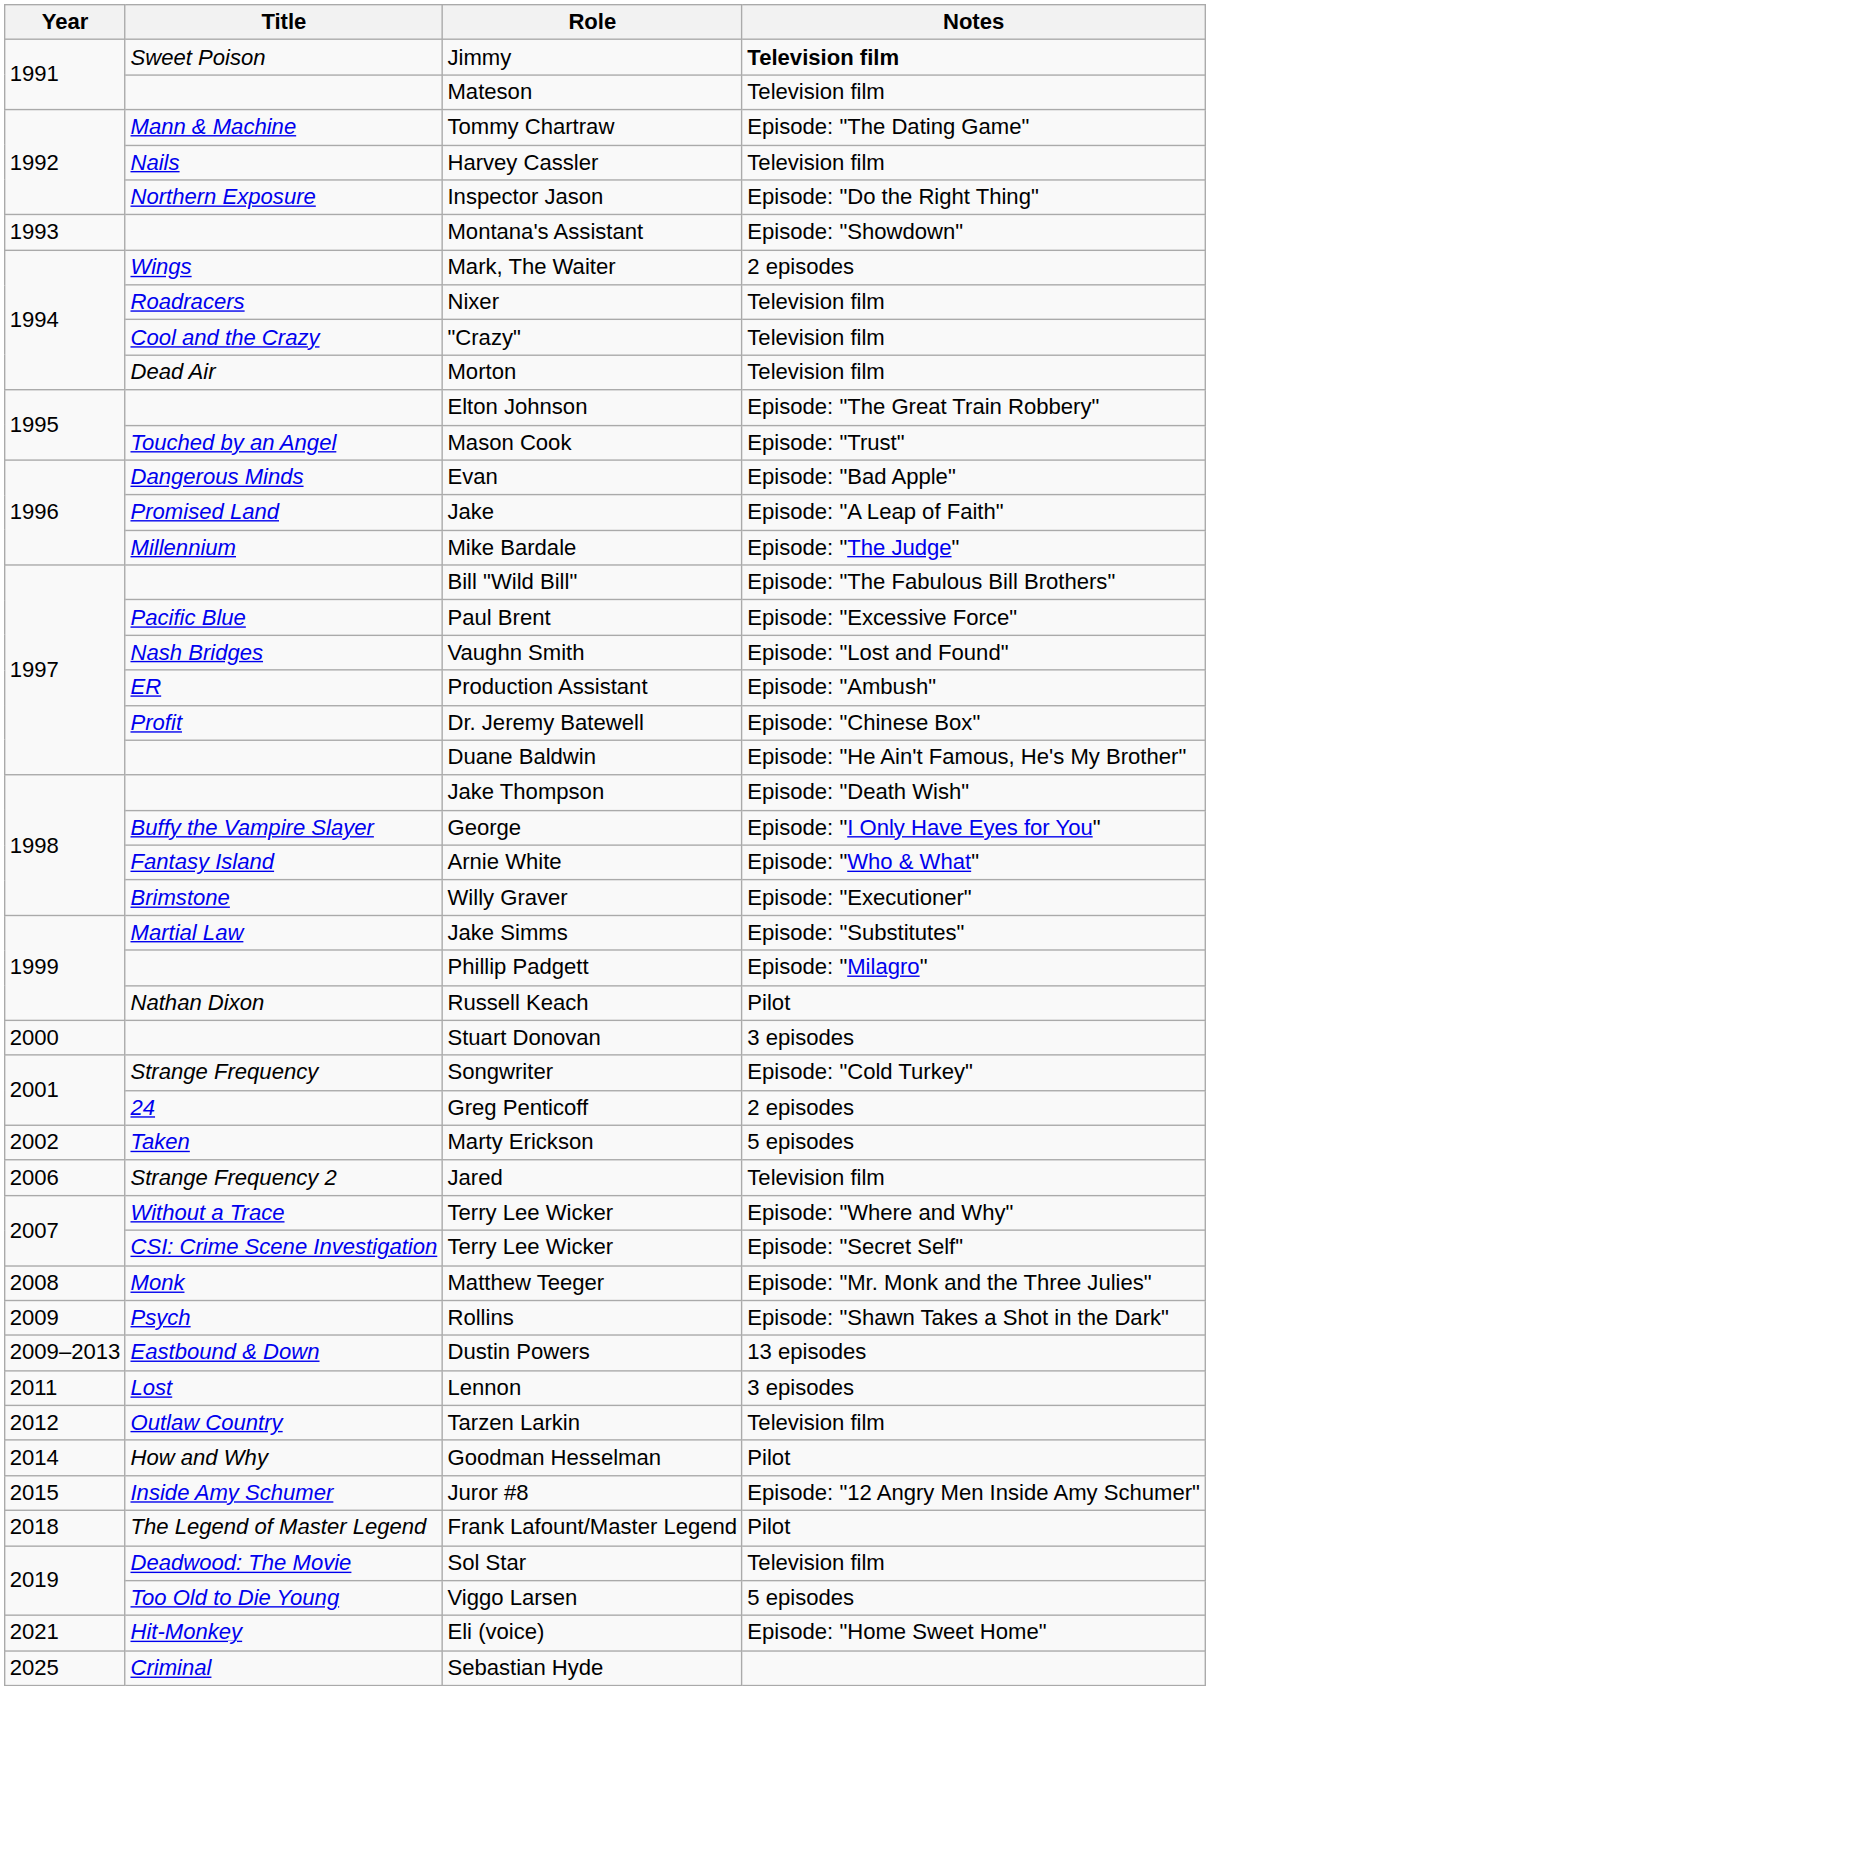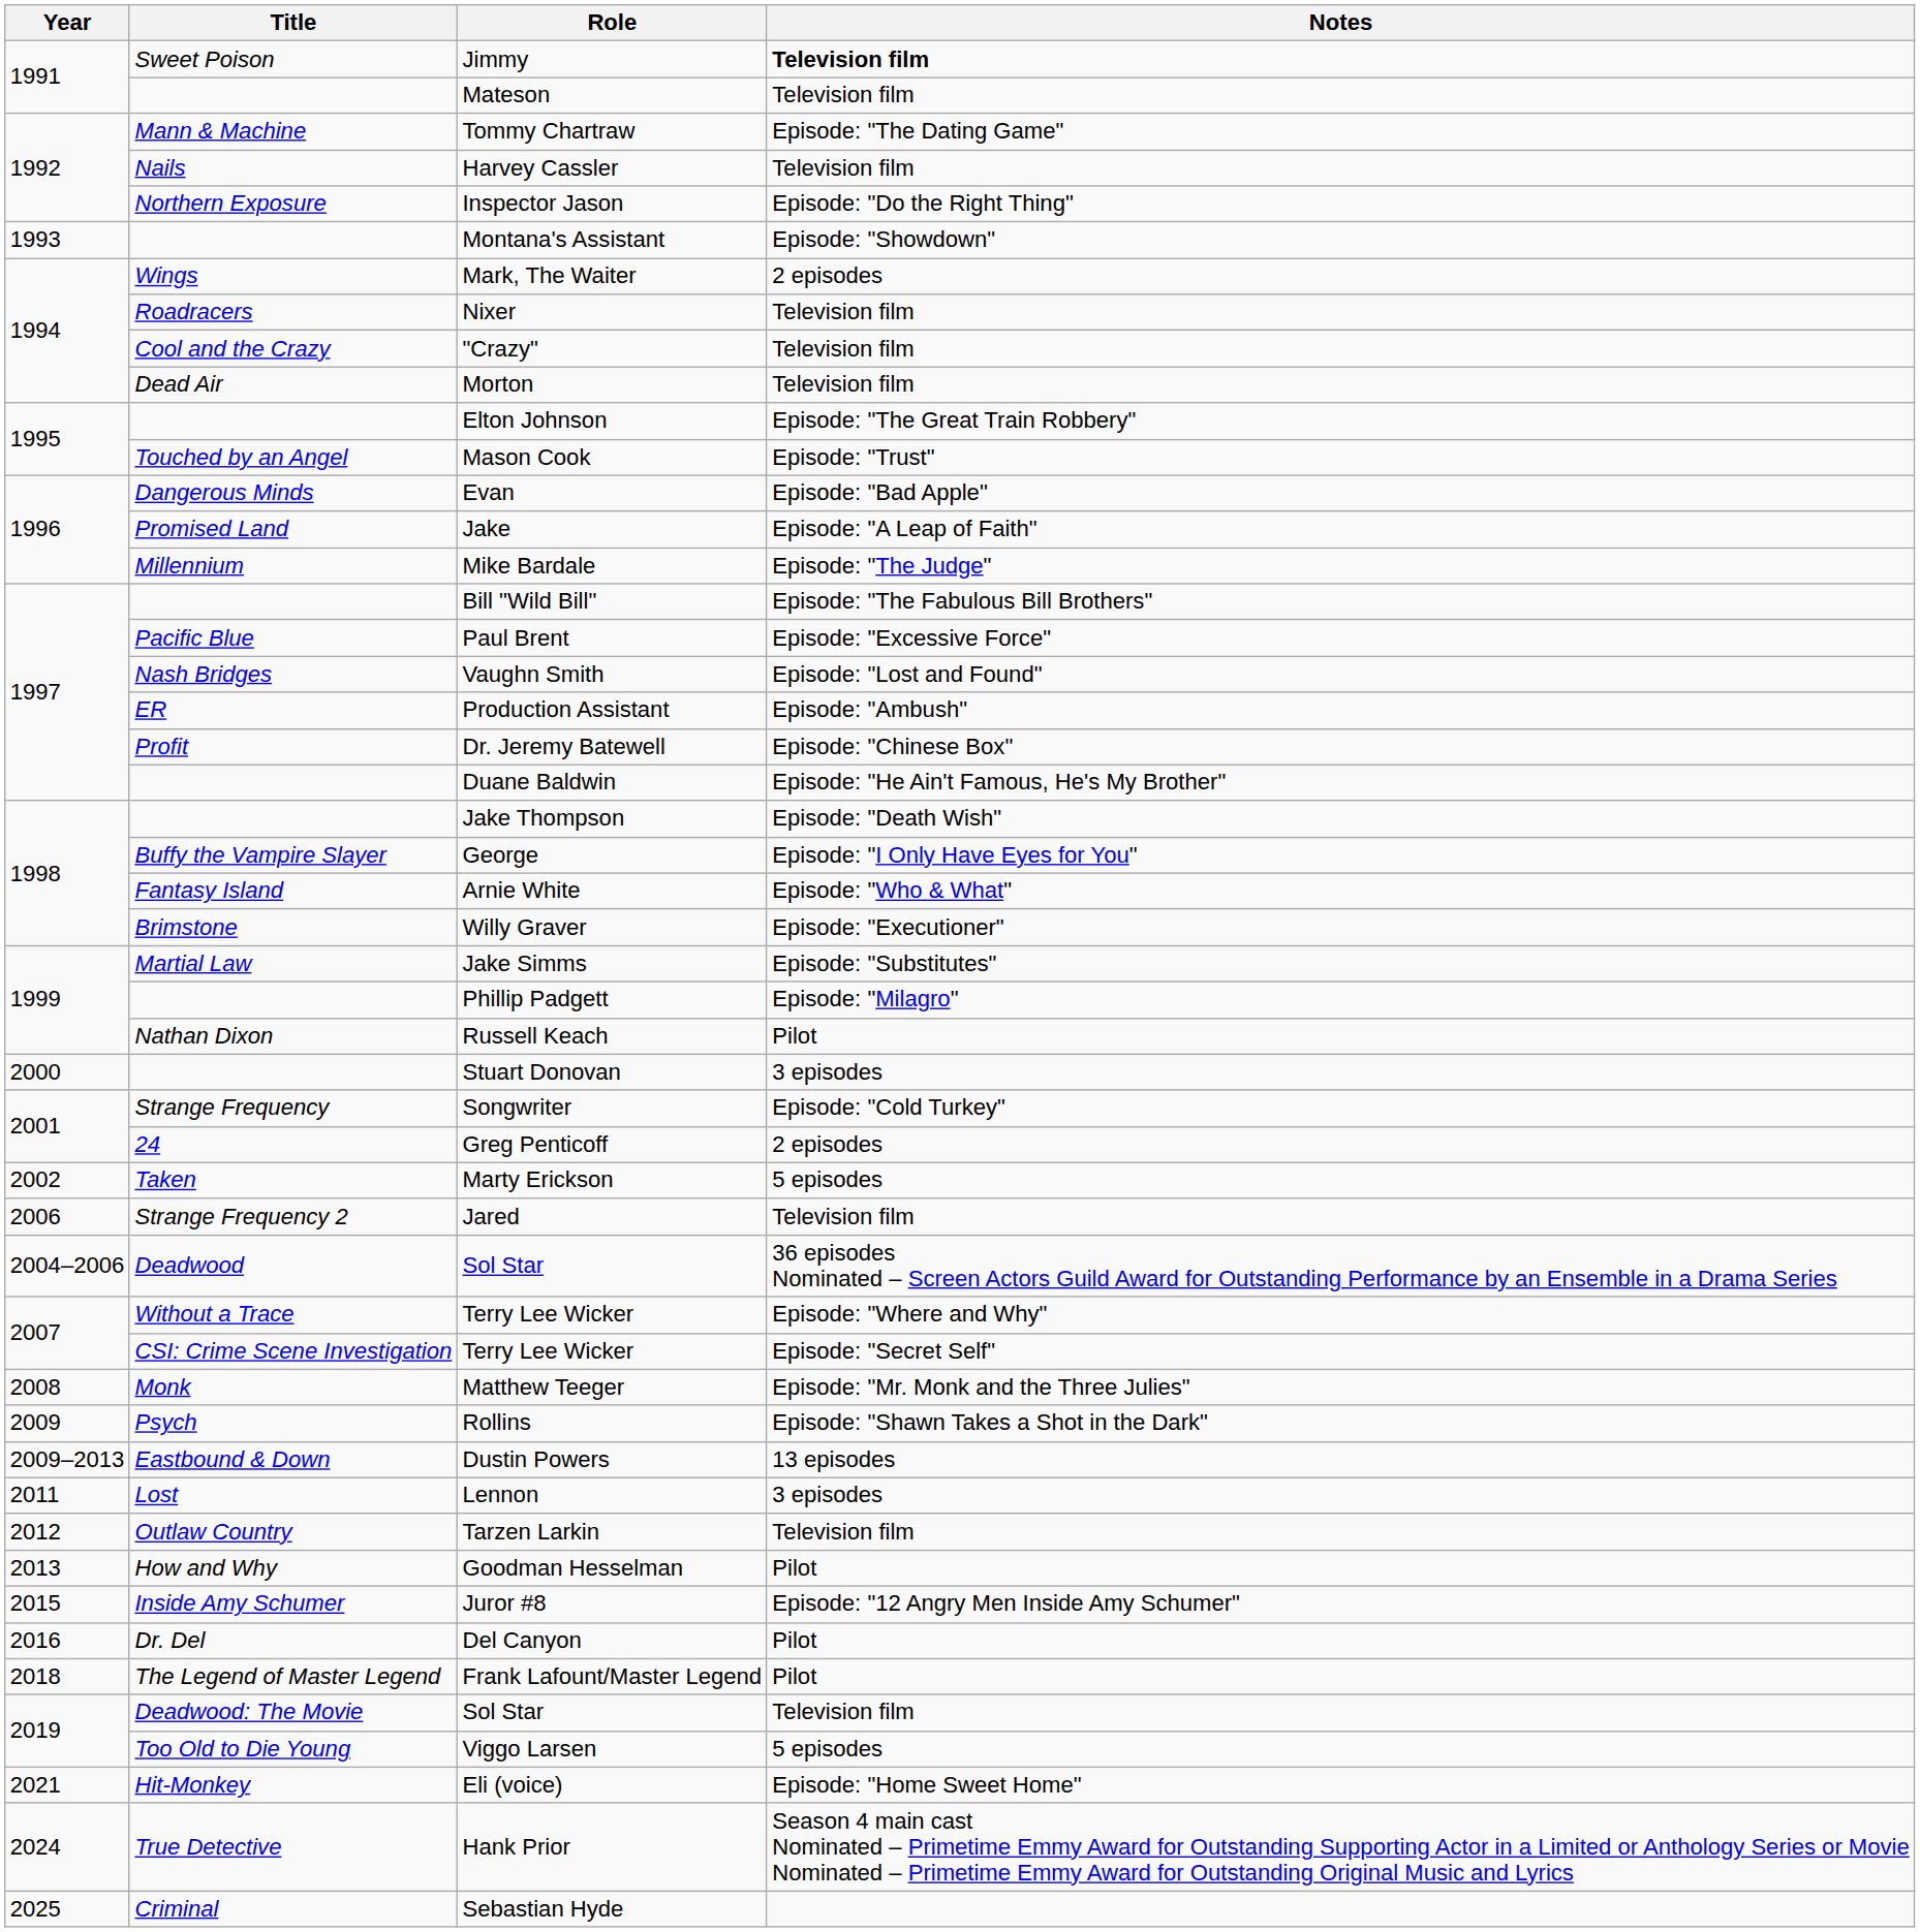 <table class="wikitable sortable">
 <tr>
 <th>Year</th>
 <th>Title</th>
 <th>Role</th>
 <th class="unsortable">Notes</th>
 </tr>
 <tr>
 <td rowspan="2">1991</td>
 <td><em>Sweet Poison</em></td>
 <td>Jimmy</td>
 <td><strong>Television film</strong></td>
 </tr>
 <tr>
 <td><em></em></td>
 <td>Mateson</td>
 <td>Television film</td>
 </tr>
 <tr>
 <td rowspan="3">1992</td>
 <td><em><a href='#'>Mann & Machine</a></em></td>
 <td>Tommy Chartraw</td>
 <td>Episode: "The Dating Game"</td>
 </tr>
 <tr>
 <td><em><a href='#'>Nails</a></em></td>
 <td>Harvey Cassler</td>
 <td>Television film</td>
 </tr>
 <tr>
 <td><em><a href='#'>Northern Exposure</a></em></td>
 <td>Inspector Jason</td>
 <td>Episode: "Do the Right Thing"</td>
 </tr>
 <tr>
 <td>1993</td>
 <td><em></em></td>
 <td>Montana's Assistant</td>
 <td>Episode: "Showdown"</td>
 </tr>
 <tr>
 <td rowspan="4">1994</td>
 <td><em><a href='#'>Wings</a></em></td>
 <td>Mark, The Waiter</td>
 <td>2 episodes</td>
 </tr>
 <tr>
 <td><em><a href='#'>Roadracers</a></em></td>
 <td>Nixer</td>
 <td>Television film</td>
 </tr>
 <tr>
 <td><em><a href='#'>Cool and the Crazy</a></em></td>
 <td>"Crazy"</td>
 <td>Television film</td>
 </tr>
 <tr>
 <td><em>Dead Air</em></td>
 <td>Morton</td>
 <td>Television film</td>
 </tr>
 <tr>
 <td rowspan="2">1995</td>
 <td><em></em></td>
 <td>Elton Johnson</td>
 <td>Episode: "The Great Train Robbery"</td>
 </tr>
 <tr>
 <td><em><a href='#'>Touched by an Angel</a></em></td>
 <td>Mason Cook</td>
 <td>Episode: "Trust"</td>
 </tr>
 <tr>
 <td rowspan="3">1996</td>
 <td><em><a href='#'>Dangerous Minds</a></em></td>
 <td>Evan</td>
 <td>Episode: "Bad Apple"</td>
 </tr>
 <tr>
 <td><em><a href='#'>Promised Land</a></em></td>
 <td>Jake</td>
 <td>Episode: "A Leap of Faith"</td>
 </tr>
 <tr>
 <td><em><a href='#'>Millennium</a></em></td>
 <td>Mike Bardale</td>
 <td>Episode: "<a href='#'>The Judge</a>"</td>
 </tr>
 <tr>
 <td rowspan="6">1997</td>
 <td><em></em></td>
 <td>Bill "Wild Bill"</td>
 <td>Episode: "The Fabulous Bill Brothers"</td>
 </tr>
 <tr>
 <td><em><a href='#'>Pacific Blue</a></em></td>
 <td>Paul Brent</td>
 <td>Episode: "Excessive Force"</td>
 </tr>
 <tr>
 <td><em><a href='#'>Nash Bridges</a></em></td>
 <td>Vaughn Smith</td>
 <td>Episode: "Lost and Found"</td>
 </tr>
 <tr>
 <td><em><a href='#'>ER</a></em></td>
 <td>Production Assistant</td>
 <td>Episode: "Ambush"</td>
 </tr>
 <tr>
 <td><em><a href='#'>Profit</a></em></td>
 <td>Dr. Jeremy Batewell</td>
 <td>Episode: "Chinese Box"</td>
 </tr>
 <tr>
 <td><em></em></td>
 <td>Duane Baldwin</td>
 <td>Episode: "He Ain't Famous, He's My Brother"</td>
 </tr>
 <tr>
 <td rowspan="4">1998</td>
 <td><em></em></td>
 <td>Jake Thompson</td>
 <td>Episode: "Death Wish"</td>
 </tr>
 <tr>
 <td><em><a href='#'>Buffy the Vampire Slayer</a></em></td>
 <td>George</td>
 <td>Episode: "<a href='#'>I Only Have Eyes for You</a>"</td>
 </tr>
 <tr>
 <td><em><a href='#'>Fantasy Island</a></em></td>
 <td>Arnie White</td>
 <td>Episode: "<a href='#'>Who & What</a>"</td>
 </tr>
 <tr>
 <td><em><a href='#'>Brimstone</a></em></td>
 <td>Willy Graver</td>
 <td>Episode: "Executioner"</td>
 </tr>
 <tr>
 <td rowspan="3">1999</td>
 <td><em><a href='#'>Martial Law</a></em></td>
 <td>Jake Simms</td>
 <td>Episode: "Substitutes"</td>
 </tr>
 <tr>
 <td><em></em></td>
 <td>Phillip Padgett</td>
 <td>Episode: "<a href='#'>Milagro</a>"</td>
 </tr>
 <tr>
 <td><em>Nathan Dixon</em></td>
 <td>Russell Keach</td>
 <td>Pilot</td>
 </tr>
 <tr>
 <td>2000</td>
 <td><em></em></td>
 <td>Stuart Donovan</td>
 <td>3 episodes</td>
 </tr>
 <tr>
 <td rowspan="2">2001</td>
 <td><em>Strange Frequency</em></td>
 <td>Songwriter</td>
 <td>Episode: "Cold Turkey"</td>
 </tr>
 <tr>
 <td><em><a href='#'>24</a></em></td>
 <td>Greg Penticoff</td>
 <td>2 episodes</td>
 </tr>
 <tr>
 <td>2002</td>
 <td><em><a href='#'>Taken</a></em></td>
 <td>Marty Erickson</td>
 <td>5 episodes</td>
 </tr>
 <tr>
 <td>2006</td>
 <td><em>Strange Frequency 2</em></td>
 <td>Jared</td>
 <td>Television film</td>
 </tr>
 <tr>
+<td>2004–2006</td>
+<td><em><a href='#'>Deadwood</a></em></td>
+<td><a href='#'>Sol Star</a></td>
+<td>36 episodes<br>Nominated – <a href='#'>Screen Actors Guild Award for Outstanding Performance by an Ensemble in a Drama Series</a></td>
+</tr>
+<tr>
 <td rowspan="2">2007</td>
 <td><em><a href='#'>Without a Trace</a></em></td>
 <td>Terry Lee Wicker</td>
 <td>Episode: "Where and Why"</td>
 </tr>
 <tr>
 <td><em><a href='#'>CSI: Crime Scene Investigation</a></em></td>
 <td>Terry Lee Wicker</td>
 <td>Episode: "Secret Self"</td>
 </tr>
 <tr>
 <td>2008</td>
 <td><em><a href='#'>Monk</a></em></td>
 <td>Matthew Teeger</td>
 <td>Episode: "Mr. Monk and the Three Julies"</td>
 </tr>
 <tr>
 <td>2009</td>
 <td><em><a href='#'>Psych</a></em></td>
 <td>Rollins</td>
 <td>Episode: "Shawn Takes a Shot in the Dark"</td>
 </tr>
 <tr>
 <td>2009–2013</td>
 <td><em><a href='#'>Eastbound & Down</a></em></td>
 <td>Dustin Powers</td>
 <td>13 episodes</td>
 </tr>
 <tr>
 <td>2011</td>
 <td><em><a href='#'>Lost</a></em></td>
 <td>Lennon</td>
 <td>3 episodes</td>
 </tr>
 <tr>
 <td>2012</td>
 <td><em><a href='#'>Outlaw Country</a></em></td>
 <td>Tarzen Larkin</td>
 <td>Television film</td>
 </tr>
 <tr>
-<td>2014</td>
+<td>2013</td>
 <td><em>How and Why</em></td>
 <td>Goodman Hesselman</td>
 <td>Pilot</td>
 </tr>
 <tr>
 <td>2015</td>
 <td><em><a href='#'>Inside Amy Schumer</a></em></td>
 <td>Juror #8</td>
 <td>Episode: "12 Angry Men Inside Amy Schumer"</td>
+</tr>
+<tr>
+<td>2016</td>
+<td><em>Dr. Del</em></td>
+<td>Del Canyon</td>
+<td>Pilot</td>
 </tr>
 <tr>
 <td>2018</td>
 <td><em>The Legend of Master Legend</em></td>
 <td>Frank Lafount/Master Legend</td>
 <td>Pilot</td>
 </tr>
 <tr>
 <td rowspan="2">2019</td>
 <td><em><a href='#'>Deadwood: The Movie</a></em></td>
 <td>Sol Star</td>
 <td>Television film</td>
 </tr>
 <tr>
 <td><em><a href='#'>Too Old to Die Young</a></em></td>
 <td>Viggo Larsen</td>
 <td>5 episodes</td>
 </tr>
 <tr>
 <td>2021</td>
 <td><em><a href='#'>Hit-Monkey</a></em></td>
 <td>Eli (voice)</td>
 <td>Episode: "Home Sweet Home"</td>
 </tr>
 <tr>
+<td>2024</td>
+<td><em><a href='#'>True Detective</a></em></td>
+<td>Hank Prior</td>
+<td>Season 4 main cast <br> Nominated – <a href='#'>Primetime Emmy Award for Outstanding Supporting Actor in a Limited or Anthology Series or Movie</a> <br> Nominated – <a href='#'>Primetime Emmy Award for Outstanding Original Music and Lyrics</a></td>
+</tr>
+<tr>
 <td>2025</td>
 <td><em><a href='#'>Criminal</a></em></td>
 <td>Sebastian Hyde</td>
 <td></td>
 </tr>
 </table>
